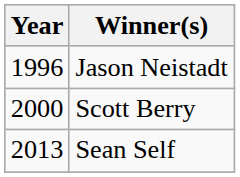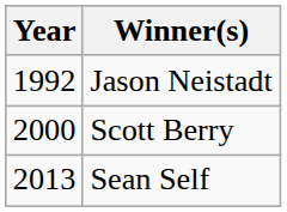 <table class="wikitable sortable">
 <tr>
 <th>Year</th>
 <th>Winner(s)</th>
 </tr>
 <tr>
-<td>1996</td>
+<td>1992</td>
 <td>Jason Neistadt</td>
 </tr>
 <tr>
 <td>2000</td>
 <td>Scott Berry</td>
 </tr>
 <tr>
 <td>2013</td>
 <td>Sean Self</td>
 </tr>
 </table>
